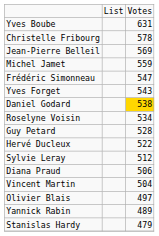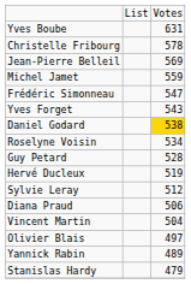 <table class="wikitable" style="margin:1em auto;">
 <tr>
 <td></td>
 <td>List</td>
 <td>Votes</td>
 </tr>
 <tr>
 <td>Yves Boube</td>
 <td></td>
 <td align="right">631</td>
 </tr>
 <tr>
 <td>Christelle Fribourg</td>
 <td></td>
 <td align="right">578</td>
 </tr>
 <tr>
 <td>Jean-Pierre Belleil</td>
 <td></td>
 <td align="right">569</td>
 </tr>
 <tr>
 <td>Michel Jamet</td>
 <td></td>
 <td align="right">559</td>
 </tr>
 <tr>
 <td>Frédéric Simonneau</td>
 <td></td>
 <td align="right">547</td>
 </tr>
 <tr>
 <td>Yves Forget</td>
 <td></td>
 <td align="right">543</td>
 </tr>
 <tr>
 <td>Daniel Godard</td>
 <td></td>
 <td align="right" style="background: gold;">538</td>
 </tr>
 <tr>
 <td>Roselyne Voisin</td>
 <td></td>
 <td align="right">534</td>
 </tr>
 <tr>
 <td>Guy Petard</td>
 <td></td>
 <td align="right">528</td>
 </tr>
 <tr>
 <td>Hervé Ducleux</td>
 <td></td>
-<td align="right">522</td>
+<td align="right">519</td>
 </tr>
 <tr>
 <td>Sylvie Leray</td>
 <td></td>
 <td align="right">512</td>
 </tr>
 <tr>
 <td>Diana Praud</td>
 <td></td>
 <td align="right">506</td>
 </tr>
 <tr>
 <td>Vincent Martin</td>
 <td></td>
 <td align="right">504</td>
 </tr>
 <tr>
 <td>Olivier Blais</td>
 <td></td>
 <td align="right">497</td>
 </tr>
 <tr>
 <td>Yannick Rabin</td>
 <td></td>
 <td align="right">489</td>
 </tr>
 <tr>
 <td>Stanislas Hardy</td>
 <td></td>
 <td align="right">479</td>
 </tr>
 <tr>
 </tr>
 </table>
